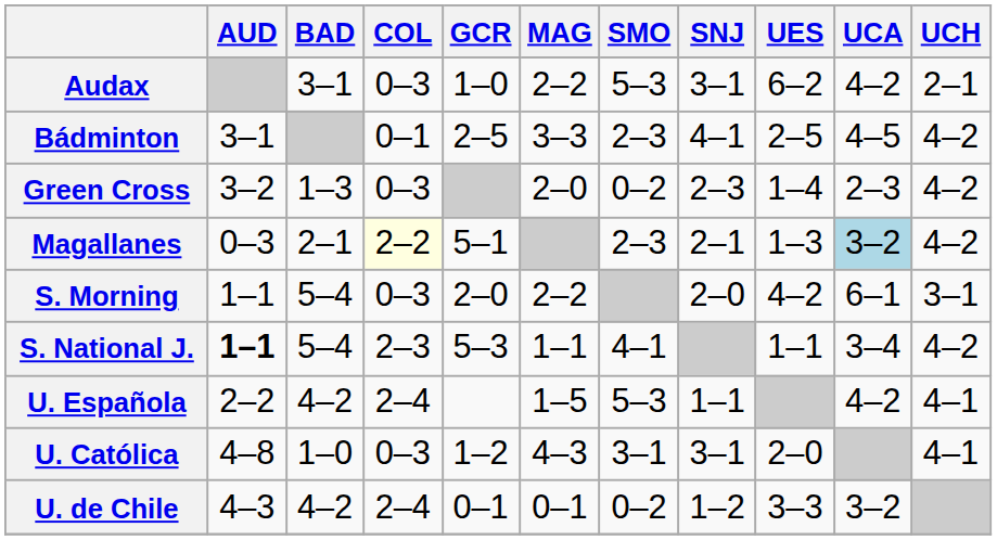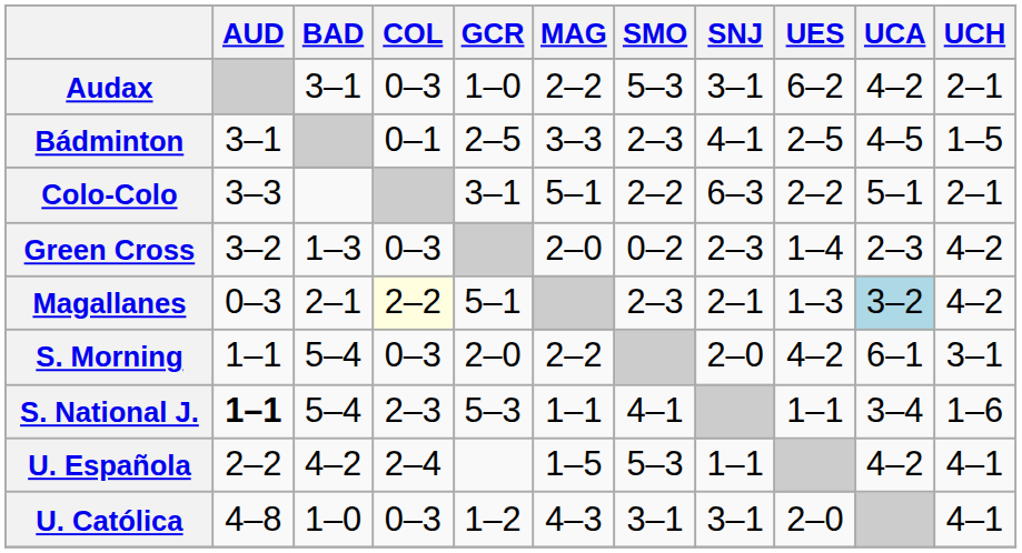 <table class="wikitable" style="text-align:center">
 <tr>
 <th width="90"> </th>
 <th width="30"><small><a href='#'>AUD</a></small></th>
 <th width="30"><small><a href='#'>BAD</a></small></th>
 <th width="30"><small><a href='#'>COL</a></small></th>
 <th width="30"><small><a href='#'>GCR</a></small></th>
 <th width="30"><small><a href='#'>MAG</a></small></th>
 <th width="30"><small><a href='#'>SMO</a></small></th>
 <th width="30"><small><a href='#'>SNJ</a></small></th>
 <th width="30"><small><a href='#'>UES</a></small></th>
 <th width="30"><small><a href='#'>UCA</a></small></th>
 <th width="30"><small><a href='#'>UCH</a></small></th>
 </tr>
 <tr>
 <th><small><a href='#'>Audax</a></small></th>
 <td bgcolor="#CCCCCC"></td>
 <td>3–1</td>
 <td>0–3</td>
 <td>1–0</td>
 <td>2–2</td>
 <td>5–3</td>
 <td>3–1</td>
 <td>6–2</td>
 <td>4–2</td>
 <td>2–1</td>
 </tr>
 <tr>
 <th><small><a href='#'>Bádminton</a></small></th>
 <td>3–1</td>
 <td bgcolor="#CCCCCC"></td>
 <td>0–1</td>
 <td>2–5</td>
 <td>3–3</td>
 <td>2–3</td>
 <td>4–1</td>
 <td>2–5</td>
 <td>4–5</td>
-<td>4–2</td>
+<td>1–5</td>
+</tr>
+<tr>
+<th><small><a href='#'>Colo-Colo</a></small></th>
+<td>3–3</td>
+<td></td>
+<td bgcolor="#CCCCCC"></td>
+<td>3–1</td>
+<td>5–1</td>
+<td>2–2</td>
+<td>6–3</td>
+<td>2–2</td>
+<td>5–1</td>
+<td>2–1</td>
 </tr>
 <tr>
 <th><small><a href='#'>Green Cross</a></small></th>
 <td>3–2</td>
 <td>1–3</td>
 <td>0–3</td>
 <td bgcolor="#CCCCCC"></td>
 <td>2–0</td>
 <td>0–2</td>
 <td>2–3</td>
 <td>1–4</td>
 <td>2–3</td>
 <td>4–2</td>
 </tr>
 <tr>
 <th><small><a href='#'>Magallanes</a></small></th>
 <td>0–3</td>
 <td>2–1</td>
 <td style="background: lightyellow;">2–2</td>
 <td>5–1</td>
 <td bgcolor="#CCCCCC"></td>
 <td>2–3</td>
 <td>2–1</td>
 <td>1–3</td>
 <td style="background: lightblue;">3–2</td>
 <td>4–2</td>
 </tr>
 <tr>
 <th><small><a href='#'>S. Morning</a></small></th>
 <td>1–1</td>
 <td>5–4</td>
 <td>0–3</td>
 <td>2–0</td>
 <td>2–2</td>
 <td bgcolor="#CCCCCC"></td>
 <td>2–0</td>
 <td>4–2</td>
 <td>6–1</td>
 <td>3–1</td>
 </tr>
 <tr>
 <th><small><a href='#'>S. National J.</a></small></th>
 <td><strong>1–1</strong></td>
 <td>5–4</td>
 <td>2–3</td>
 <td>5–3</td>
 <td>1–1</td>
 <td>4–1</td>
 <td bgcolor="#CCCCCC"></td>
 <td>1–1</td>
 <td>3–4</td>
-<td>4–2</td>
+<td>1–6</td>
 </tr>
 <tr>
 <th><small><a href='#'>U. Española</a></small></th>
 <td>2–2</td>
 <td>4–2</td>
 <td>2–4</td>
 <td></td>
 <td>1–5</td>
 <td>5–3</td>
 <td>1–1</td>
 <td bgcolor="#CCCCCC"></td>
 <td>4–2</td>
 <td>4–1</td>
 </tr>
 <tr>
 <th><small><a href='#'>U. Católica</a></small></th>
 <td>4–8</td>
 <td>1–0</td>
 <td>0–3</td>
 <td>1–2</td>
 <td>4–3</td>
 <td>3–1</td>
 <td>3–1</td>
 <td>2–0</td>
 <td bgcolor="#CCCCCC"></td>
 <td>4–1</td>
 </tr>
 <tr>
-<th><small><a href='#'>U. de Chile</a></small></th>
-<td>4–3</td>
-<td>4–2</td>
-<td>2–4</td>
-<td>0–1</td>
-<td>0–1</td>
-<td>0–2</td>
-<td>1–2</td>
-<td>3–3</td>
-<td>3–2</td>
-<td bgcolor="#CCCCCC"></td>
-</tr>
-<tr>
 </tr>
 </table>
